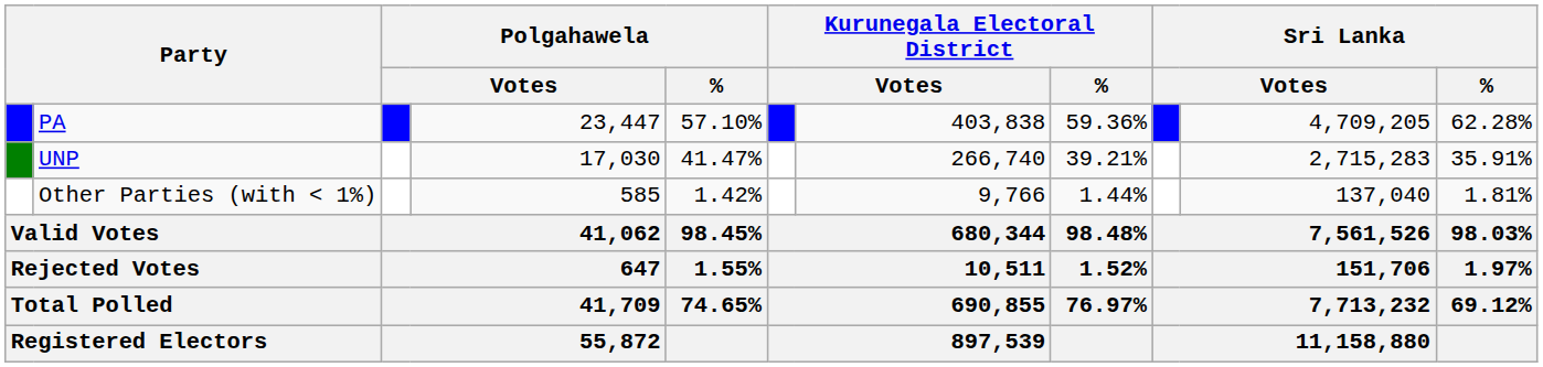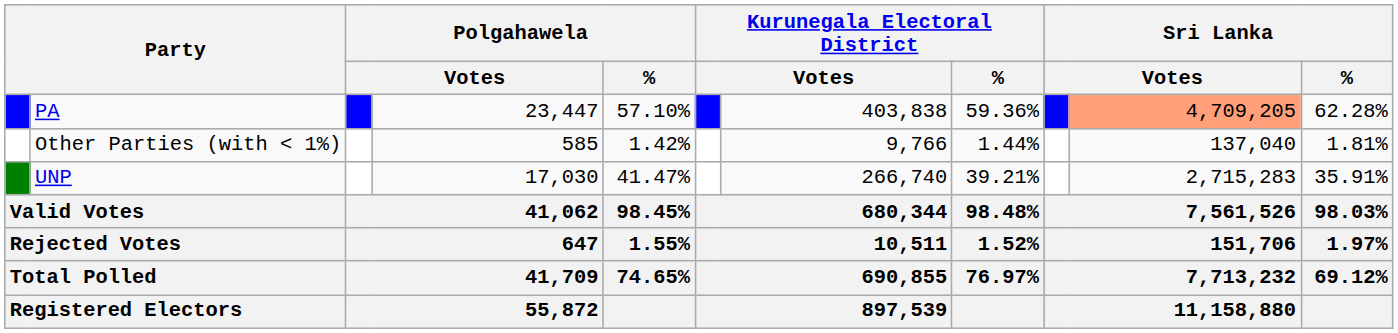 <table class="wikitable">
 <tr>
 <th colspan="2" width="144px"rowspan="2">Party</th>
 <th colspan="3" width="216px">Polgahawela</th>
 <th colspan="3" width="216px"><a href='#'>Kurunegala Electoral District</a></th>
 <th colspan="3" width="216px">Sri Lanka</th>
 </tr>
 <tr>
 <th colspan="2" width="144px">Votes</th>
 <th>%</th>
 <th colspan="2" width="144px">Votes</th>
 <th>%</th>
 <th colspan="2" width="144px">Votes</th>
 <th>%</th>
 </tr>
 <tr>
 <td style="background-color:blue;" width="10px"></td>
 <td style="text-align:left;"><a href='#'>PA</a></td>
 <td style="background-color:blue;" width="10px"></td>
 <td style="text-align:right;">23,447</td>
 <td style="text-align:right;">57.10%</td>
 <td style="background-color:blue;" width="10px"></td>
 <td style="text-align:right;">403,838</td>
 <td style="text-align:right;">59.36%</td>
 <td style="background-color:blue;" width="10px"></td>
-<td style="text-align:right;">4,709,205</td>
+<td style="background: lightsalmon; text-align:right;">4,709,205</td>
 <td style="text-align:right;">62.28%</td>
+</tr>
+<tr>
+<td style="background-color:white;" width="10px"></td>
+<td style="text-align:left;">Other Parties (with < 1%)</td>
+<td style="background-color:white;" width="10px"></td>
+<td style="text-align:right;">585</td>
+<td style="text-align:right;">1.42%</td>
+<td style="background-color:white;" width="10px"></td>
+<td style="text-align:right;">9,766</td>
+<td style="text-align:right;">1.44%</td>
+<td style="background-color:white;" width="10px"></td>
+<td style="text-align:right;">137,040</td>
+<td style="text-align:right;">1.81%</td>
 </tr>
 <tr>
 <td style="background-color:green;" width="10px"></td>
 <td style="text-align:left;"><a href='#'>UNP</a></td>
 <td style="background-color:white;" width="10px"></td>
 <td style="text-align:right;">17,030</td>
 <td style="text-align:right;">41.47%</td>
 <td style="background-color:white;" width="10px"></td>
 <td style="text-align:right;">266,740</td>
 <td style="text-align:right;">39.21%</td>
 <td style="background-color:white;" width="10px"></td>
 <td style="text-align:right;">2,715,283</td>
 <td style="text-align:right;">35.91%</td>
-</tr>
-<tr>
-<td style="background-color:white;" width="10px"></td>
-<td style="text-align:left;">Other Parties (with < 1%)</td>
-<td style="background-color:white;" width="10px"></td>
-<td style="text-align:right;">585</td>
-<td style="text-align:right;">1.42%</td>
-<td style="background-color:white;" width="10px"></td>
-<td style="text-align:right;">9,766</td>
-<td style="text-align:right;">1.44%</td>
-<td style="background-color:white;" width="10px"></td>
-<td style="text-align:right;">137,040</td>
-<td style="text-align:right;">1.81%</td>
 </tr>
 <tr>
 <th colspan="2" width="144px"style="text-align:left;">Valid Votes</th>
 <th style="text-align:right;"colspan="2" width="144px">41,062</th>
 <th style="text-align:right;">98.45%</th>
 <th style="text-align:right;"colspan="2" width="144px">680,344</th>
 <th style="text-align:right;">98.48%</th>
 <th style="text-align:right;"colspan="2" width="144px">7,561,526</th>
 <th style="text-align:right;">98.03%</th>
 </tr>
 <tr>
 <th colspan="2" width="144px"style="text-align:left;">Rejected Votes</th>
 <th style="text-align:right;"colspan="2" width="144px">647</th>
 <th style="text-align:right;">1.55%</th>
 <th style="text-align:right;"colspan="2" width="144px">10,511</th>
 <th style="text-align:right;">1.52%</th>
 <th style="text-align:right;"colspan="2" width="144px">151,706</th>
 <th style="text-align:right;">1.97%</th>
 </tr>
 <tr>
 <th colspan="2" width="144px"style="text-align:left;">Total Polled</th>
 <th style="text-align:right;"colspan="2" width="144px">41,709</th>
 <th style="text-align:right;">74.65%</th>
 <th style="text-align:right;"colspan="2" width="144px">690,855</th>
 <th style="text-align:right;">76.97%</th>
 <th style="text-align:right;"colspan="2" width="144px">7,713,232</th>
 <th style="text-align:right;">69.12%</th>
 </tr>
 <tr>
 <th colspan="2" width="144px"style="text-align:left;">Registered Electors</th>
 <th style="text-align:right;"colspan="2" width="144px">55,872</th>
 <th></th>
 <th style="text-align:right;"colspan="2" width="144px">897,539</th>
 <th></th>
 <th style="text-align:right;"colspan="2" width="144px">11,158,880</th>
 <th></th>
 </tr>
 </table>
